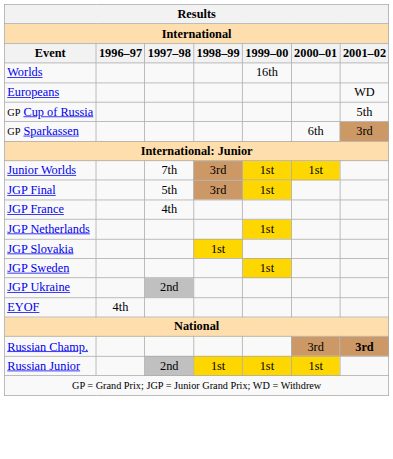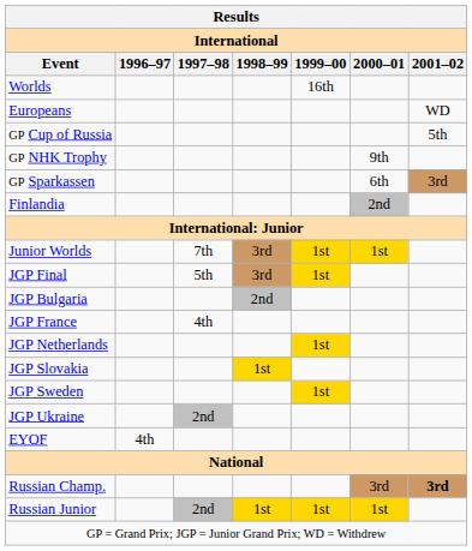 <table class="wikitable" style="text-align:center">
 <tr>
 <th colspan=7 align=center><strong>Results</strong></th>
 </tr>
 <tr>
 <th style="background-color: #ffdead; " colspan=7 align=center><strong>International</strong></th>
 </tr>
 <tr>
 <th>Event</th>
 <th>1996–97</th>
 <th>1997–98</th>
 <th>1998–99</th>
 <th>1999–00</th>
 <th>2000–01</th>
 <th>2001–02</th>
 </tr>
 <tr>
 <td align=left><a href='#'>Worlds</a></td>
 <td></td>
 <td></td>
 <td></td>
 <td>16th</td>
 <td></td>
 <td></td>
 </tr>
 <tr>
 <td align=left><a href='#'>Europeans</a></td>
 <td></td>
 <td></td>
 <td></td>
 <td></td>
 <td></td>
 <td>WD</td>
 </tr>
 <tr>
 <td align=left><small>GP</small> <a href='#'>Cup of Russia</a></td>
 <td></td>
 <td></td>
 <td></td>
 <td></td>
 <td></td>
 <td>5th</td>
 </tr>
 <tr>
+<td align=left><small>GP</small> <a href='#'>NHK Trophy</a></td>
+<td></td>
+<td></td>
+<td></td>
+<td></td>
+<td>9th</td>
+<td></td>
+</tr>
+<tr>
 <td align=left><small>GP</small> <a href='#'>Sparkassen</a></td>
 <td></td>
 <td></td>
 <td></td>
 <td></td>
 <td>6th</td>
 <td bgcolor=cc9966>3rd</td>
+</tr>
+<tr>
+<td align=left><a href='#'>Finlandia</a></td>
+<td></td>
+<td></td>
+<td></td>
+<td></td>
+<td bgcolor=silver>2nd</td>
+<td></td>
 </tr>
 <tr>
 <th style="background-color: #ffdead; " colspan=7 align=center><strong>International: Junior</strong></th>
 </tr>
 <tr>
 <td align=left><a href='#'>Junior Worlds</a></td>
 <td></td>
 <td>7th</td>
 <td bgcolor=cc9966>3rd</td>
 <td bgcolor=gold>1st</td>
 <td bgcolor=gold>1st</td>
 <td></td>
 </tr>
 <tr>
 <td align=left><a href='#'>JGP Final</a></td>
 <td></td>
 <td>5th</td>
 <td bgcolor=cc9966>3rd</td>
 <td bgcolor=gold>1st</td>
+<td></td>
+<td></td>
+</tr>
+<tr>
+<td align=left><a href='#'>JGP Bulgaria</a></td>
+<td></td>
+<td></td>
+<td bgcolor=silver>2nd</td>
+<td></td>
 <td></td>
 <td></td>
 </tr>
 <tr>
 <td align=left><a href='#'>JGP France</a></td>
 <td></td>
 <td>4th</td>
 <td></td>
 <td></td>
 <td></td>
 <td></td>
 </tr>
 <tr>
 <td align=left><a href='#'>JGP Netherlands</a></td>
 <td></td>
 <td></td>
 <td></td>
 <td bgcolor=gold>1st</td>
 <td></td>
 <td></td>
 </tr>
 <tr>
 <td align=left><a href='#'>JGP Slovakia</a></td>
 <td></td>
 <td></td>
 <td bgcolor=gold>1st</td>
 <td></td>
 <td></td>
 <td></td>
 </tr>
 <tr>
 <td align=left><a href='#'>JGP Sweden</a></td>
 <td></td>
 <td></td>
 <td></td>
 <td bgcolor=gold>1st</td>
 <td></td>
 <td></td>
 </tr>
 <tr>
 <td align=left><a href='#'>JGP Ukraine</a></td>
 <td></td>
 <td bgcolor=silver>2nd</td>
 <td></td>
 <td></td>
 <td></td>
 <td></td>
 </tr>
 <tr>
 <td align=left><a href='#'>EYOF</a></td>
 <td>4th</td>
 <td></td>
 <td></td>
 <td></td>
 <td></td>
 <td></td>
 </tr>
 <tr>
 <th style="background-color: #ffdead; " colspan=7 align=center><strong>National</strong></th>
 </tr>
 <tr>
 <td align=left><a href='#'>Russian Champ.</a></td>
 <td></td>
 <td></td>
 <td></td>
 <td></td>
 <td bgcolor=cc9966>3rd</td>
 <td bgcolor=cc9966><strong>3rd</strong></td>
 </tr>
 <tr>
 <td align=left><a href='#'>Russian Junior</a></td>
 <td></td>
 <td bgcolor=silver>2nd</td>
 <td bgcolor=gold>1st</td>
 <td bgcolor=gold>1st</td>
 <td bgcolor=gold>1st</td>
 <td></td>
 </tr>
 <tr>
 <td colspan=7 align=center><small> GP = Grand Prix; JGP = Junior Grand Prix; WD = Withdrew </small></td>
 </tr>
 </table>
